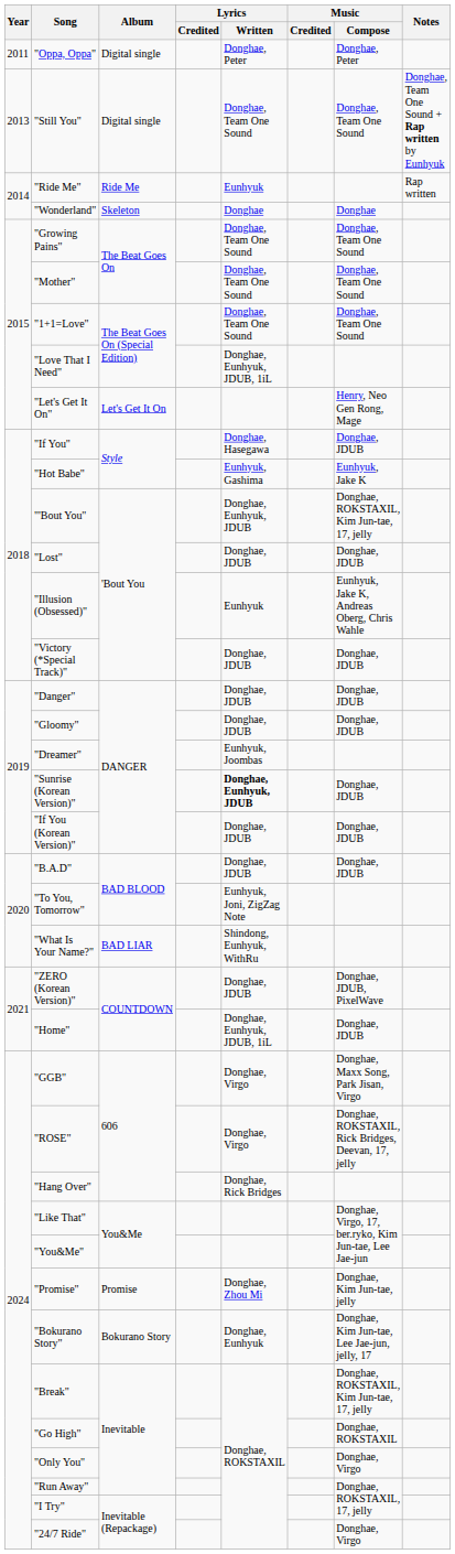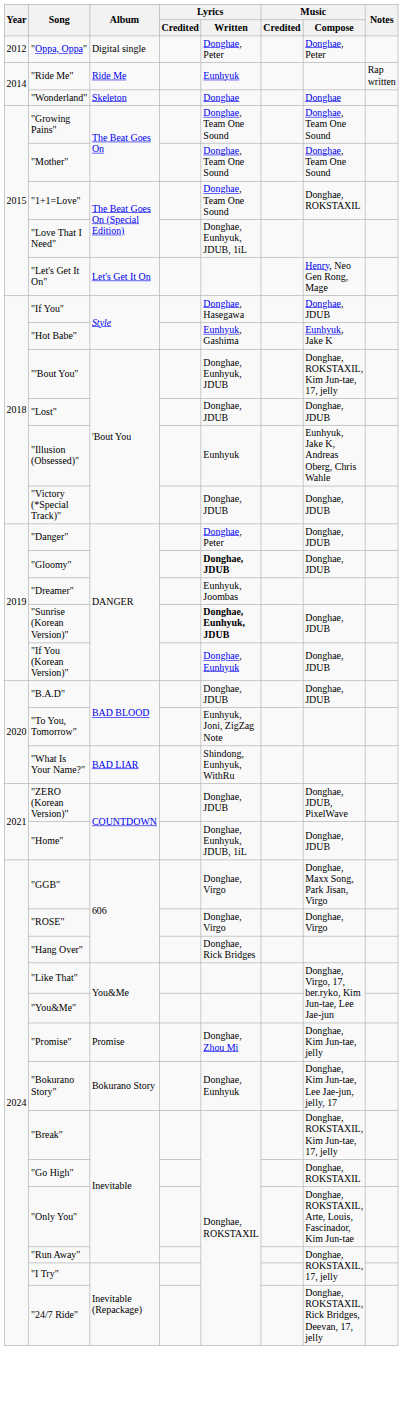 <table class="wikitable"  style="width:100%">
 <tr>
 <th rowspan=2 width=50px>Year</th>
 <th rowspan=2 width=300px>Song</th>
 <th rowspan=2 width=300px>Album</th>
 <th colspan="2">Lyrics</th>
 <th colspan="2">Music</th>
 <th rowspan=2 width=300px>Notes</th>
 </tr>
 <tr>
 <th width=50px>Credited</th>
 <th width=400px>Written</th>
 <th width=50px>Credited</th>
 <th width=400px>Compose</th>
 </tr>
 <tr>
-<td>2011</td>
+<td>2012</td>
 <td>"<a href='#'>Oppa, Oppa</a>"</td>
 <td>Digital single</td>
 <td></td>
 <td><a href='#'>Donghae</a>, Peter</td>
 <td></td>
 <td><a href='#'>Donghae</a>, Peter</td>
 <td></td>
-</tr>
-<tr>
-<td>2013</td>
-<td>"Still You"</td>
-<td>Digital single</td>
-<td></td>
-<td><a href='#'>Donghae</a>, Team One Sound</td>
-<td></td>
-<td><a href='#'>Donghae</a>, Team One Sound</td>
-<td><a href='#'>Donghae</a>, Team One Sound + <strong>Rap written</strong> by <a href='#'>Eunhyuk</a></td>
 </tr>
 <tr>
 <td rowspan="2">2014</td>
 <td>"Ride Me"</td>
 <td><a href='#'>Ride Me</a></td>
 <td></td>
 <td><a href='#'>Eunhyuk</a></td>
 <td></td>
 <td></td>
 <td>Rap written</td>
 </tr>
 <tr>
 <td>"Wonderland"</td>
 <td><a href='#'>Skeleton</a></td>
 <td></td>
 <td><a href='#'>Donghae</a></td>
 <td></td>
 <td><a href='#'>Donghae</a></td>
 <td></td>
 </tr>
 <tr>
 <td rowspan="5">2015</td>
 <td>"Growing Pains"</td>
 <td rowspan="2"><a href='#'>The Beat Goes On</a></td>
 <td></td>
 <td><a href='#'>Donghae</a>, Team One Sound</td>
 <td></td>
 <td><a href='#'>Donghae</a>, Team One Sound</td>
 <td></td>
 </tr>
 <tr>
 <td>"Mother"</td>
 <td></td>
 <td><a href='#'>Donghae</a>, Team One Sound</td>
 <td></td>
 <td><a href='#'>Donghae</a>, Team One Sound</td>
 <td></td>
 </tr>
 <tr>
 <td>"1+1=Love"</td>
 <td rowspan="2"><a href='#'>The Beat Goes On (Special Edition)</a></td>
 <td></td>
 <td><a href='#'>Donghae</a>, Team One Sound</td>
 <td></td>
-<td><a href='#'>Donghae</a>, Team One Sound</td>
+<td>Donghae, ROKSTAXIL</td>
 <td></td>
 </tr>
 <tr>
 <td>"Love That I Need"</td>
 <td></td>
 <td>Donghae, Eunhyuk, JDUB, 1iL</td>
 <td></td>
 <td></td>
 <td></td>
 </tr>
 <tr>
 <td>"Let's Get It On"</td>
 <td><a href='#'>Let's Get It On</a></td>
 <td></td>
 <td></td>
 <td></td>
 <td><a href='#'>Henry</a>, Neo Gen Rong, Mage</td>
 <td></td>
 </tr>
 <tr>
 <td rowspan="6">2018</td>
 <td>"If You"</td>
 <td rowspan="2"><em><a href='#'>Style</a></em></td>
 <td></td>
 <td><a href='#'>Donghae</a>, Hasegawa</td>
 <td></td>
 <td><a href='#'>Donghae</a>, JDUB</td>
 <td></td>
 </tr>
 <tr>
 <td>"Hot Babe"</td>
 <td></td>
 <td><a href='#'>Eunhyuk</a>, Gashima</td>
 <td></td>
 <td><a href='#'>Eunhyuk</a>, Jake K</td>
 <td></td>
 </tr>
 <tr>
 <td>"'Bout You"</td>
 <td rowspan="4">'Bout You</td>
 <td></td>
 <td>Donghae, Eunhyuk, JDUB</td>
 <td></td>
 <td>Donghae, ROKSTAXIL, Kim Jun-tae, 17, jelly</td>
 <td></td>
 </tr>
 <tr>
 <td>"Lost"</td>
 <td></td>
 <td>Donghae, JDUB</td>
 <td></td>
 <td>Donghae, JDUB</td>
 <td></td>
 </tr>
 <tr>
 <td>"Illusion (Obsessed)"</td>
 <td></td>
 <td>Eunhyuk</td>
 <td></td>
 <td>Eunhyuk, Jake K, Andreas Oberg, Chris Wahle</td>
 <td></td>
 </tr>
 <tr>
 <td>"Victory (*Special Track)"</td>
 <td></td>
 <td>Donghae, JDUB</td>
 <td></td>
 <td>Donghae, JDUB</td>
 <td></td>
 </tr>
 <tr>
 <td rowspan="5">2019</td>
 <td>"Danger"</td>
 <td rowspan="5">DANGER</td>
 <td></td>
-<td>Donghae, JDUB</td>
+<td><a href='#'>Donghae</a>, Peter</td>
 <td></td>
 <td>Donghae, JDUB</td>
 <td></td>
 </tr>
 <tr>
 <td>"Gloomy"</td>
 <td></td>
-<td>Donghae, JDUB</td>
+<td><strong>Donghae, JDUB</strong></td>
 <td></td>
 <td>Donghae, JDUB</td>
 <td></td>
 </tr>
 <tr>
 <td>"Dreamer"</td>
 <td></td>
 <td>Eunhyuk, Joombas</td>
 <td></td>
 <td></td>
 <td></td>
 </tr>
 <tr>
 <td>"Sunrise (Korean Version)"</td>
 <td></td>
 <td><strong>Donghae, Eunhyuk, JDUB</strong></td>
 <td></td>
 <td>Donghae, JDUB</td>
 <td></td>
 </tr>
 <tr>
 <td>"If You (Korean Version)"</td>
 <td></td>
-<td>Donghae, JDUB</td>
+<td><a href='#'>Donghae</a>, <a href='#'>Eunhyuk</a></td>
 <td></td>
 <td>Donghae, JDUB</td>
 <td></td>
 </tr>
 <tr>
 <td rowspan="3">2020</td>
 <td>"B.A.D"</td>
 <td rowspan="2"><a href='#'>BAD BLOOD</a></td>
 <td></td>
 <td>Donghae, JDUB</td>
 <td></td>
 <td>Donghae, JDUB</td>
 <td></td>
 </tr>
 <tr>
 <td>"To You, Tomorrow"</td>
 <td></td>
 <td>Eunhyuk, Joni, ZigZag Note</td>
 <td></td>
 <td></td>
 <td></td>
 </tr>
 <tr>
 <td>"What Is Your Name?"</td>
 <td><a href='#'>BAD LIAR</a></td>
 <td></td>
 <td>Shindong, Eunhyuk, WithRu</td>
 <td></td>
 <td></td>
 <td></td>
 </tr>
 <tr>
 <td rowspan="2">2021</td>
 <td>"ZERO (Korean Version)"</td>
 <td rowspan="2"><a href='#'>COUNTDOWN</a></td>
 <td></td>
 <td>Donghae, JDUB</td>
 <td></td>
 <td>Donghae, JDUB, PixelWave</td>
 <td></td>
 </tr>
 <tr>
 <td>"Home"</td>
 <td></td>
 <td>Donghae, Eunhyuk, JDUB, 1iL</td>
 <td></td>
 <td>Donghae, JDUB</td>
 <td></td>
 </tr>
 <tr>
 <td rowspan="13">2024</td>
 <td>"GGB"</td>
 <td rowspan="3">606</td>
 <td></td>
 <td>Donghae, Virgo</td>
 <td></td>
 <td>Donghae, Maxx Song, Park Jisan, Virgo</td>
 <td></td>
 </tr>
 <tr>
 <td>"ROSE"</td>
 <td></td>
 <td>Donghae, Virgo</td>
 <td></td>
-<td>Donghae, ROKSTAXIL, Rick Bridges, Deevan, 17, jelly</td>
+<td>Donghae, Virgo</td>
 <td></td>
 </tr>
 <tr>
 <td>"Hang Over"</td>
 <td></td>
 <td>Donghae, Rick Bridges</td>
 <td></td>
 <td></td>
 <td></td>
 </tr>
 <tr>
 <td>"Like That"</td>
 <td rowspan="2">You&Me</td>
 <td></td>
 <td></td>
 <td></td>
 <td rowspan="2">Donghae, Virgo, 17, ber.ryko, Kim Jun-tae, Lee Jae-jun</td>
 <td></td>
 </tr>
 <tr>
 <td>"You&Me"</td>
 <td></td>
 <td></td>
 <td></td>
 <td></td>
 </tr>
 <tr>
 <td>"Promise"</td>
 <td>Promise</td>
 <td></td>
 <td>Donghae, <a href='#'>Zhou Mi</a></td>
 <td></td>
 <td>Donghae, Kim Jun-tae, jelly</td>
 <td></td>
 </tr>
 <tr>
 <td>"Bokurano Story"</td>
 <td>Bokurano Story</td>
 <td></td>
 <td>Donghae, Eunhyuk</td>
 <td></td>
 <td>Donghae, Kim Jun-tae, Lee Jae-jun, jelly, 17</td>
 <td></td>
 </tr>
 <tr>
 <td>"Break"</td>
 <td rowspan="4">Inevitable</td>
 <td></td>
 <td rowspan="6">Donghae, ROKSTAXIL</td>
 <td></td>
 <td>Donghae, ROKSTAXIL, Kim Jun-tae, 17, jelly</td>
 <td></td>
 </tr>
 <tr>
 <td>"Go High"</td>
 <td></td>
 <td></td>
 <td>Donghae, ROKSTAXIL</td>
 <td></td>
 </tr>
 <tr>
 <td>"Only You"</td>
 <td></td>
 <td></td>
-<td>Donghae, Virgo</td>
+<td>Donghae, ROKSTAXIL, Arte, Louis, Fascinador, Kim Jun-tae</td>
 <td></td>
 </tr>
 <tr>
 <td>"Run Away"</td>
 <td></td>
 <td></td>
 <td rowspan="2">Donghae, ROKSTAXIL, 17, jelly</td>
 <td></td>
 </tr>
 <tr>
 <td>"I Try"</td>
 <td rowspan="2">Inevitable (Repackage)</td>
 <td></td>
 <td></td>
 <td></td>
 </tr>
 <tr>
 <td>"24/7 Ride"</td>
 <td></td>
 <td></td>
-<td>Donghae, Virgo</td>
+<td>Donghae, ROKSTAXIL, Rick Bridges, Deevan, 17, jelly</td>
 <td></td>
 </tr>
 </table>
